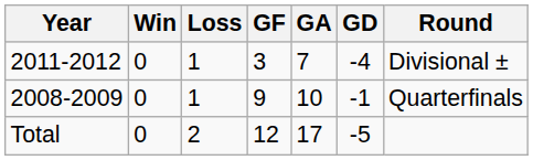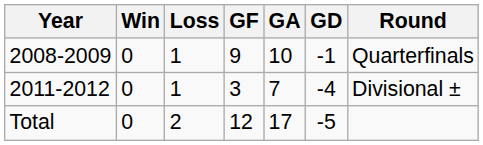 <table class="wikitable">
 <tr>
 <th>Year</th>
 <th>Win</th>
 <th>Loss</th>
 <th>GF</th>
 <th>GA</th>
 <th>GD</th>
 <th>Round</th>
 </tr>
 <tr>
+<td>2008-2009</td>
+<td>0</td>
+<td>1</td>
+<td>9</td>
+<td>10</td>
+<td align="center">-1</td>
+<td>Quarterfinals</td>
+</tr>
+<tr>
 <td>2011-2012</td>
 <td>0</td>
 <td>1</td>
 <td>3</td>
 <td>7</td>
 <td align="center">-4</td>
 <td>Divisional ±</td>
-</tr>
-<tr>
-<td>2008-2009</td>
-<td>0</td>
-<td>1</td>
-<td>9</td>
-<td>10</td>
-<td align="center">-1</td>
-<td>Quarterfinals</td>
 </tr>
 <tr>
 <td>Total</td>
 <td>0</td>
 <td>2</td>
 <td>12</td>
 <td>17</td>
 <td align="center">-5</td>
 </tr>
 </table>
